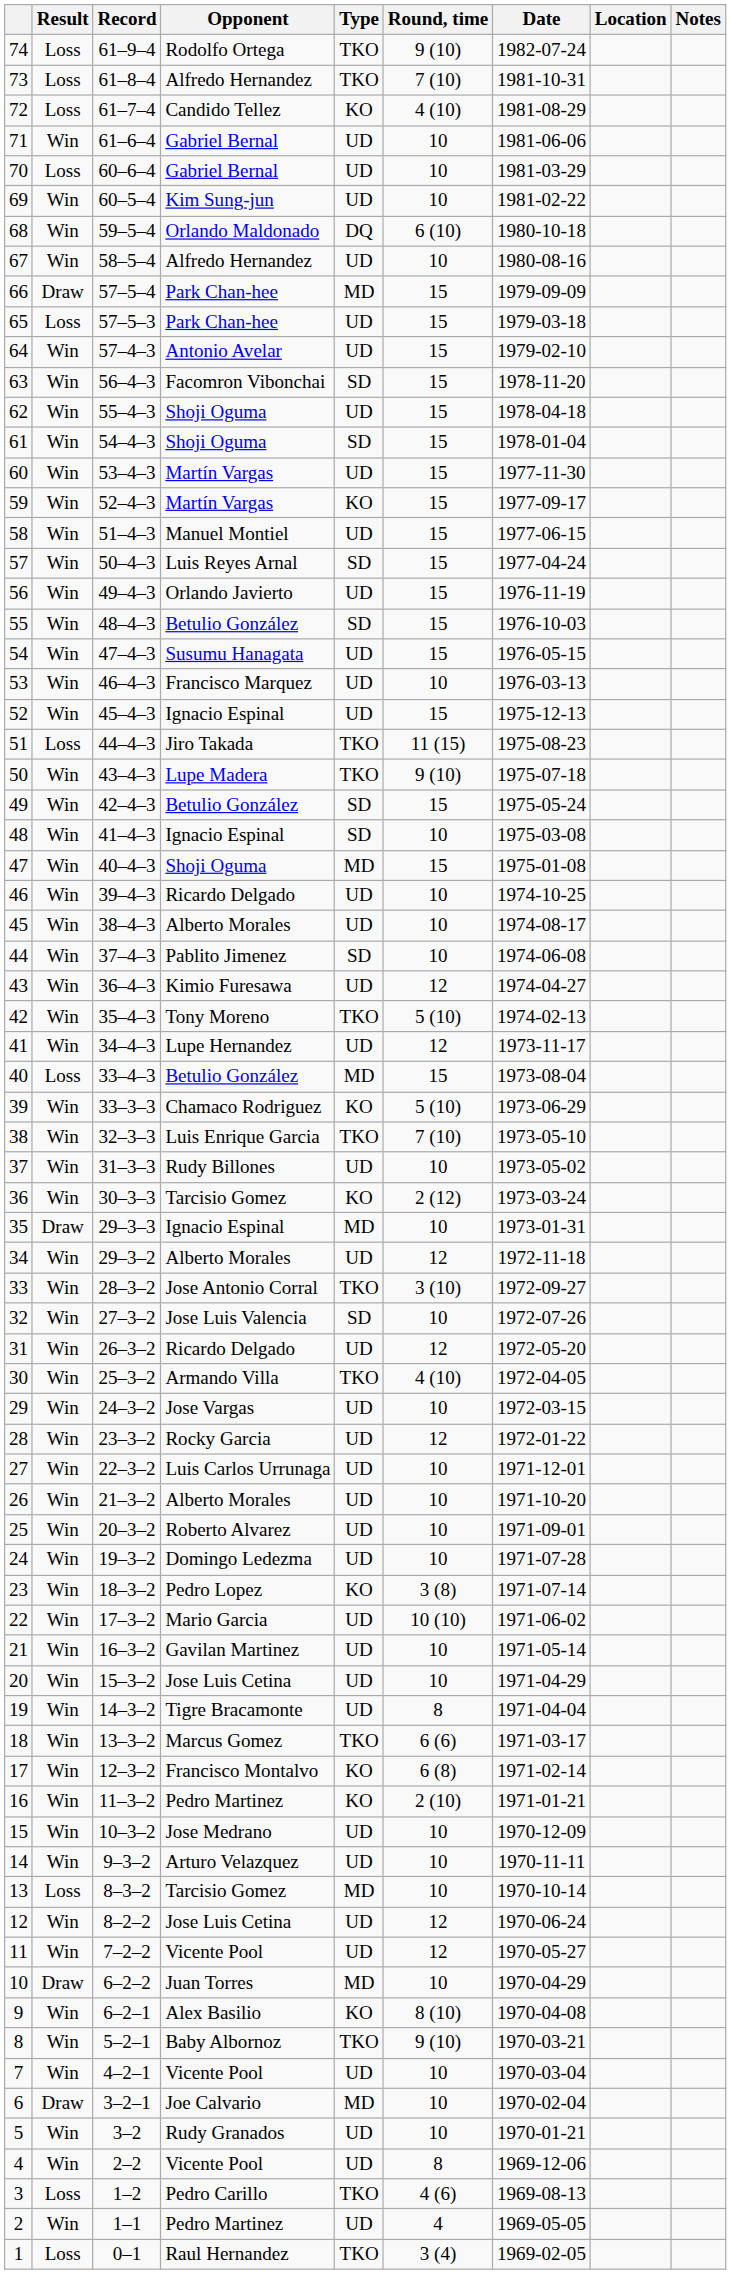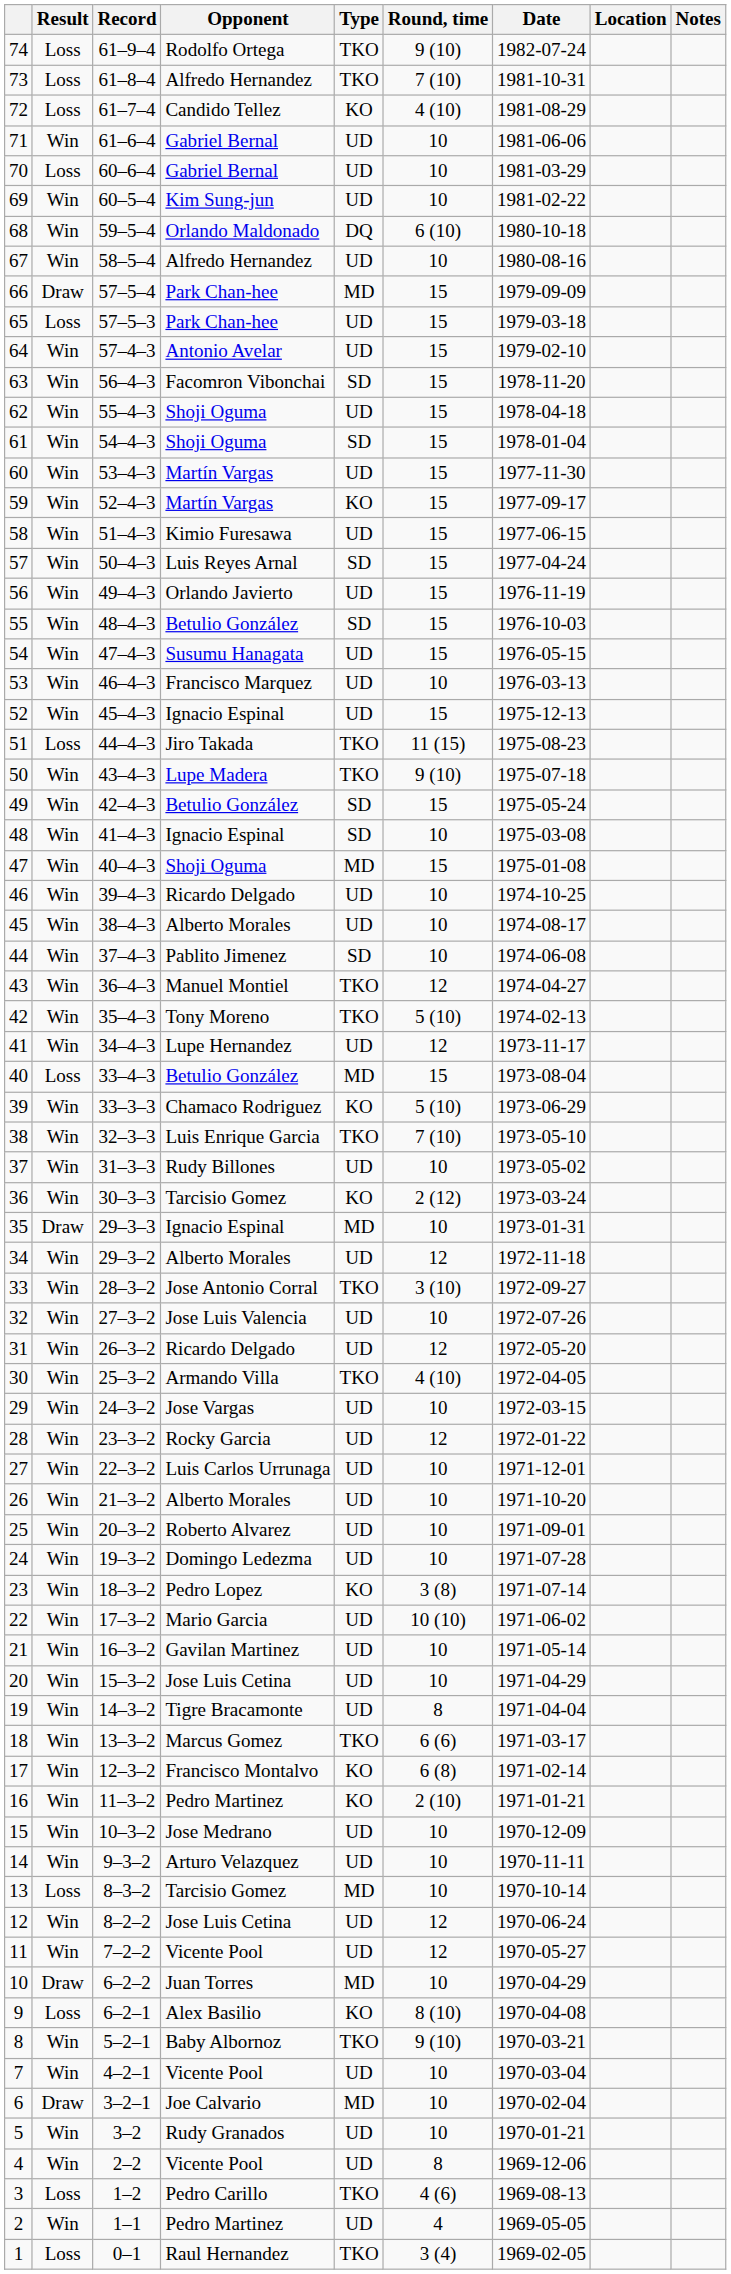 <table class=wikitable style=text-align:center>
 <tr>
 <th></th>
 <th>Result</th>
 <th>Record</th>
 <th>Opponent</th>
 <th>Type</th>
 <th>Round, time</th>
 <th>Date</th>
 <th>Location</th>
 <th>Notes</th>
 </tr>
 <tr>
 <td>74</td>
 <td>Loss</td>
 <td>61–9–4</td>
 <td align=left>Rodolfo Ortega</td>
 <td>TKO</td>
 <td>9 (10)</td>
 <td>1982-07-24</td>
 <td align=left></td>
 <td align=left></td>
 </tr>
 <tr>
 <td>73</td>
 <td>Loss</td>
 <td>61–8–4</td>
 <td align=left>Alfredo Hernandez</td>
 <td>TKO</td>
 <td>7 (10)</td>
 <td>1981-10-31</td>
 <td align=left></td>
 <td align=left></td>
 </tr>
 <tr>
 <td>72</td>
 <td>Loss</td>
 <td>61–7–4</td>
 <td align=left>Candido Tellez</td>
 <td>KO</td>
 <td>4 (10)</td>
 <td>1981-08-29</td>
 <td align=left></td>
 <td align=left></td>
 </tr>
 <tr>
 <td>71</td>
 <td>Win</td>
 <td>61–6–4</td>
 <td align=left><a href='#'>Gabriel Bernal</a></td>
 <td>UD</td>
 <td>10</td>
 <td>1981-06-06</td>
 <td align=left></td>
 <td align=left></td>
 </tr>
 <tr>
 <td>70</td>
 <td>Loss</td>
 <td>60–6–4</td>
 <td align=left><a href='#'>Gabriel Bernal</a></td>
 <td>UD</td>
 <td>10</td>
 <td>1981-03-29</td>
 <td align=left></td>
 <td align=left></td>
 </tr>
 <tr>
 <td>69</td>
 <td>Win</td>
 <td>60–5–4</td>
 <td align=left><a href='#'>Kim Sung-jun</a></td>
 <td>UD</td>
 <td>10</td>
 <td>1981-02-22</td>
 <td align=left></td>
 <td align=left></td>
 </tr>
 <tr>
 <td>68</td>
 <td>Win</td>
 <td>59–5–4</td>
 <td align=left><a href='#'>Orlando Maldonado</a></td>
 <td>DQ</td>
 <td>6 (10)</td>
 <td>1980-10-18</td>
 <td align=left></td>
 <td align=left></td>
 </tr>
 <tr>
 <td>67</td>
 <td>Win</td>
 <td>58–5–4</td>
 <td align=left>Alfredo Hernandez</td>
 <td>UD</td>
 <td>10</td>
 <td>1980-08-16</td>
 <td align=left></td>
 <td align=left></td>
 </tr>
 <tr>
 <td>66</td>
 <td>Draw</td>
 <td>57–5–4</td>
 <td align=left><a href='#'>Park Chan-hee</a></td>
 <td>MD</td>
 <td>15</td>
 <td>1979-09-09</td>
 <td align=left></td>
 <td align=left></td>
 </tr>
 <tr>
 <td>65</td>
 <td>Loss</td>
 <td>57–5–3</td>
 <td align=left><a href='#'>Park Chan-hee</a></td>
 <td>UD</td>
 <td>15</td>
 <td>1979-03-18</td>
 <td align=left></td>
 <td align=left></td>
 </tr>
 <tr>
 <td>64</td>
 <td>Win</td>
 <td>57–4–3</td>
 <td align=left><a href='#'>Antonio Avelar</a></td>
 <td>UD</td>
 <td>15</td>
 <td>1979-02-10</td>
 <td align=left></td>
 <td align=left></td>
 </tr>
 <tr>
 <td>63</td>
 <td>Win</td>
 <td>56–4–3</td>
 <td align=left>Facomron Vibonchai</td>
 <td>SD</td>
 <td>15</td>
 <td>1978-11-20</td>
 <td align=left></td>
 <td align=left></td>
 </tr>
 <tr>
 <td>62</td>
 <td>Win</td>
 <td>55–4–3</td>
 <td align=left><a href='#'>Shoji Oguma</a></td>
 <td>UD</td>
 <td>15</td>
 <td>1978-04-18</td>
 <td align=left></td>
 <td align=left></td>
 </tr>
 <tr>
 <td>61</td>
 <td>Win</td>
 <td>54–4–3</td>
 <td align=left><a href='#'>Shoji Oguma</a></td>
 <td>SD</td>
 <td>15</td>
 <td>1978-01-04</td>
 <td align=left></td>
 <td align=left></td>
 </tr>
 <tr>
 <td>60</td>
 <td>Win</td>
 <td>53–4–3</td>
 <td align=left><a href='#'>Martín Vargas</a></td>
 <td>UD</td>
 <td>15</td>
 <td>1977-11-30</td>
 <td align=left></td>
 <td align=left></td>
 </tr>
 <tr>
 <td>59</td>
 <td>Win</td>
 <td>52–4–3</td>
 <td align=left><a href='#'>Martín Vargas</a></td>
 <td>KO</td>
 <td>15</td>
 <td>1977-09-17</td>
 <td align=left></td>
 <td align=left></td>
 </tr>
 <tr>
 <td>58</td>
 <td>Win</td>
 <td>51–4–3</td>
-<td align=left>Manuel Montiel</td>
+<td align=left>Kimio Furesawa</td>
 <td>UD</td>
 <td>15</td>
 <td>1977-06-15</td>
 <td align=left></td>
 <td align=left></td>
 </tr>
 <tr>
 <td>57</td>
 <td>Win</td>
 <td>50–4–3</td>
 <td align=left>Luis Reyes Arnal</td>
 <td>SD</td>
 <td>15</td>
 <td>1977-04-24</td>
 <td align=left></td>
 <td align=left></td>
 </tr>
 <tr>
 <td>56</td>
 <td>Win</td>
 <td>49–4–3</td>
 <td align=left>Orlando Javierto</td>
 <td>UD</td>
 <td>15</td>
 <td>1976-11-19</td>
 <td align=left></td>
 <td align=left></td>
 </tr>
 <tr>
 <td>55</td>
 <td>Win</td>
 <td>48–4–3</td>
 <td align=left><a href='#'>Betulio González</a></td>
 <td>SD</td>
 <td>15</td>
 <td>1976-10-03</td>
 <td align=left></td>
 <td align=left></td>
 </tr>
 <tr>
 <td>54</td>
 <td>Win</td>
 <td>47–4–3</td>
 <td align=left><a href='#'>Susumu Hanagata</a></td>
 <td>UD</td>
 <td>15</td>
 <td>1976-05-15</td>
 <td align=left></td>
 <td align=left></td>
 </tr>
 <tr>
 <td>53</td>
 <td>Win</td>
 <td>46–4–3</td>
 <td align=left>Francisco Marquez</td>
 <td>UD</td>
 <td>10</td>
 <td>1976-03-13</td>
 <td align=left></td>
 <td align=left></td>
 </tr>
 <tr>
 <td>52</td>
 <td>Win</td>
 <td>45–4–3</td>
 <td align=left>Ignacio Espinal</td>
 <td>UD</td>
 <td>15</td>
 <td>1975-12-13</td>
 <td align=left></td>
 <td align=left></td>
 </tr>
 <tr>
 <td>51</td>
 <td>Loss</td>
 <td>44–4–3</td>
 <td align=left>Jiro Takada</td>
 <td>TKO</td>
 <td>11 (15)</td>
 <td>1975-08-23</td>
 <td align=left></td>
 <td align=left></td>
 </tr>
 <tr>
 <td>50</td>
 <td>Win</td>
 <td>43–4–3</td>
 <td align=left><a href='#'>Lupe Madera</a></td>
 <td>TKO</td>
 <td>9 (10)</td>
 <td>1975-07-18</td>
 <td align=left></td>
 <td align=left></td>
 </tr>
 <tr>
 <td>49</td>
 <td>Win</td>
 <td>42–4–3</td>
 <td align=left><a href='#'>Betulio González</a></td>
 <td>SD</td>
 <td>15</td>
 <td>1975-05-24</td>
 <td align=left></td>
 <td align=left></td>
 </tr>
 <tr>
 <td>48</td>
 <td>Win</td>
 <td>41–4–3</td>
 <td align=left>Ignacio Espinal</td>
 <td>SD</td>
 <td>10</td>
 <td>1975-03-08</td>
 <td align=left></td>
 <td align=left></td>
 </tr>
 <tr>
 <td>47</td>
 <td>Win</td>
 <td>40–4–3</td>
 <td align=left><a href='#'>Shoji Oguma</a></td>
 <td>MD</td>
 <td>15</td>
 <td>1975-01-08</td>
 <td align=left></td>
 <td align=left></td>
 </tr>
 <tr>
 <td>46</td>
 <td>Win</td>
 <td>39–4–3</td>
 <td align=left>Ricardo Delgado</td>
 <td>UD</td>
 <td>10</td>
 <td>1974-10-25</td>
 <td align=left></td>
 <td align=left></td>
 </tr>
 <tr>
 <td>45</td>
 <td>Win</td>
 <td>38–4–3</td>
 <td align=left>Alberto Morales</td>
 <td>UD</td>
 <td>10</td>
 <td>1974-08-17</td>
 <td align=left></td>
 <td align=left></td>
 </tr>
 <tr>
 <td>44</td>
 <td>Win</td>
 <td>37–4–3</td>
 <td align=left>Pablito Jimenez</td>
 <td>SD</td>
 <td>10</td>
 <td>1974-06-08</td>
 <td align=left></td>
 <td align=left></td>
 </tr>
 <tr>
 <td>43</td>
 <td>Win</td>
 <td>36–4–3</td>
-<td align=left>Kimio Furesawa</td>
-<td>UD</td>
+<td align=left>Manuel Montiel</td>
+<td>TKO</td>
 <td>12</td>
 <td>1974-04-27</td>
 <td align=left></td>
 <td align=left></td>
 </tr>
 <tr>
 <td>42</td>
 <td>Win</td>
 <td>35–4–3</td>
 <td align=left>Tony Moreno</td>
 <td>TKO</td>
 <td>5 (10)</td>
 <td>1974-02-13</td>
 <td align=left></td>
 <td align=left></td>
 </tr>
 <tr>
 <td>41</td>
 <td>Win</td>
 <td>34–4–3</td>
 <td align=left>Lupe Hernandez</td>
 <td>UD</td>
 <td>12</td>
 <td>1973-11-17</td>
 <td align=left></td>
 <td align=left></td>
 </tr>
 <tr>
 <td>40</td>
 <td>Loss</td>
 <td>33–4–3</td>
 <td align=left><a href='#'>Betulio González</a></td>
 <td>MD</td>
 <td>15</td>
 <td>1973-08-04</td>
 <td align=left></td>
 <td align=left></td>
 </tr>
 <tr>
 <td>39</td>
 <td>Win</td>
 <td>33–3–3</td>
 <td align=left>Chamaco Rodriguez</td>
 <td>KO</td>
 <td>5 (10)</td>
 <td>1973-06-29</td>
 <td align=left></td>
 <td align=left></td>
 </tr>
 <tr>
 <td>38</td>
 <td>Win</td>
 <td>32–3–3</td>
 <td align=left>Luis Enrique Garcia</td>
 <td>TKO</td>
 <td>7 (10)</td>
 <td>1973-05-10</td>
 <td align=left></td>
 <td align=left></td>
 </tr>
 <tr>
 <td>37</td>
 <td>Win</td>
 <td>31–3–3</td>
 <td align=left>Rudy Billones</td>
 <td>UD</td>
 <td>10</td>
 <td>1973-05-02</td>
 <td align=left></td>
 <td align=left></td>
 </tr>
 <tr>
 <td>36</td>
 <td>Win</td>
 <td>30–3–3</td>
 <td align=left>Tarcisio Gomez</td>
 <td>KO</td>
 <td>2 (12)</td>
 <td>1973-03-24</td>
 <td align=left></td>
 <td align=left></td>
 </tr>
 <tr>
 <td>35</td>
 <td>Draw</td>
 <td>29–3–3</td>
 <td align=left>Ignacio Espinal</td>
 <td>MD</td>
 <td>10</td>
 <td>1973-01-31</td>
 <td align=left></td>
 <td align=left></td>
 </tr>
 <tr>
 <td>34</td>
 <td>Win</td>
 <td>29–3–2</td>
 <td align=left>Alberto Morales</td>
 <td>UD</td>
 <td>12</td>
 <td>1972-11-18</td>
 <td align=left></td>
 <td align=left></td>
 </tr>
 <tr>
 <td>33</td>
 <td>Win</td>
 <td>28–3–2</td>
 <td align=left>Jose Antonio Corral</td>
 <td>TKO</td>
 <td>3 (10)</td>
 <td>1972-09-27</td>
 <td align=left></td>
 <td align=left></td>
 </tr>
 <tr>
 <td>32</td>
 <td>Win</td>
 <td>27–3–2</td>
 <td align=left>Jose Luis Valencia</td>
-<td>SD</td>
+<td>UD</td>
 <td>10</td>
 <td>1972-07-26</td>
 <td align=left></td>
 <td align=left></td>
 </tr>
 <tr>
 <td>31</td>
 <td>Win</td>
 <td>26–3–2</td>
 <td align=left>Ricardo Delgado</td>
 <td>UD</td>
 <td>12</td>
 <td>1972-05-20</td>
 <td align=left></td>
 <td align=left></td>
 </tr>
 <tr>
 <td>30</td>
 <td>Win</td>
 <td>25–3–2</td>
 <td align=left>Armando Villa</td>
 <td>TKO</td>
 <td>4 (10)</td>
 <td>1972-04-05</td>
 <td align=left></td>
 <td align=left></td>
 </tr>
 <tr>
 <td>29</td>
 <td>Win</td>
 <td>24–3–2</td>
 <td align=left>Jose Vargas</td>
 <td>UD</td>
 <td>10</td>
 <td>1972-03-15</td>
 <td align=left></td>
 <td align=left></td>
 </tr>
 <tr>
 <td>28</td>
 <td>Win</td>
 <td>23–3–2</td>
 <td align=left>Rocky Garcia</td>
 <td>UD</td>
 <td>12</td>
 <td>1972-01-22</td>
 <td align=left></td>
 <td align=left></td>
 </tr>
 <tr>
 <td>27</td>
 <td>Win</td>
 <td>22–3–2</td>
 <td align=left>Luis Carlos Urrunaga</td>
 <td>UD</td>
 <td>10</td>
 <td>1971-12-01</td>
 <td align=left></td>
 <td align=left></td>
 </tr>
 <tr>
 <td>26</td>
 <td>Win</td>
 <td>21–3–2</td>
 <td align=left>Alberto Morales</td>
 <td>UD</td>
 <td>10</td>
 <td>1971-10-20</td>
 <td align=left></td>
 <td align=left></td>
 </tr>
 <tr>
 <td>25</td>
 <td>Win</td>
 <td>20–3–2</td>
 <td align=left>Roberto Alvarez</td>
 <td>UD</td>
 <td>10</td>
 <td>1971-09-01</td>
 <td align=left></td>
 <td align=left></td>
 </tr>
 <tr>
 <td>24</td>
 <td>Win</td>
 <td>19–3–2</td>
 <td align=left>Domingo Ledezma</td>
 <td>UD</td>
 <td>10</td>
 <td>1971-07-28</td>
 <td align=left></td>
 <td align=left></td>
 </tr>
 <tr>
 <td>23</td>
 <td>Win</td>
 <td>18–3–2</td>
 <td align=left>Pedro Lopez</td>
 <td>KO</td>
 <td>3 (8)</td>
 <td>1971-07-14</td>
 <td align=left></td>
 <td align=left></td>
 </tr>
 <tr>
 <td>22</td>
 <td>Win</td>
 <td>17–3–2</td>
 <td align=left>Mario Garcia</td>
 <td>UD</td>
 <td>10 (10)</td>
 <td>1971-06-02</td>
 <td align=left></td>
 <td align=left></td>
 </tr>
 <tr>
 <td>21</td>
 <td>Win</td>
 <td>16–3–2</td>
 <td align=left>Gavilan Martinez</td>
 <td>UD</td>
 <td>10</td>
 <td>1971-05-14</td>
 <td align=left></td>
 <td align=left></td>
 </tr>
 <tr>
 <td>20</td>
 <td>Win</td>
 <td>15–3–2</td>
 <td align=left>Jose Luis Cetina</td>
 <td>UD</td>
 <td>10</td>
 <td>1971-04-29</td>
 <td align=left></td>
 <td align=left></td>
 </tr>
 <tr>
 <td>19</td>
 <td>Win</td>
 <td>14–3–2</td>
 <td align=left>Tigre Bracamonte</td>
 <td>UD</td>
 <td>8</td>
 <td>1971-04-04</td>
 <td align=left></td>
 <td align=left></td>
 </tr>
 <tr>
 <td>18</td>
 <td>Win</td>
 <td>13–3–2</td>
 <td align=left>Marcus Gomez</td>
 <td>TKO</td>
 <td>6 (6)</td>
 <td>1971-03-17</td>
 <td align=left></td>
 <td align=left></td>
 </tr>
 <tr>
 <td>17</td>
 <td>Win</td>
 <td>12–3–2</td>
 <td align=left>Francisco Montalvo</td>
 <td>KO</td>
 <td>6 (8)</td>
 <td>1971-02-14</td>
 <td align=left></td>
 <td align=left></td>
 </tr>
 <tr>
 <td>16</td>
 <td>Win</td>
 <td>11–3–2</td>
 <td align=left>Pedro Martinez</td>
 <td>KO</td>
 <td>2 (10)</td>
 <td>1971-01-21</td>
 <td align=left></td>
 <td align=left></td>
 </tr>
 <tr>
 <td>15</td>
 <td>Win</td>
 <td>10–3–2</td>
 <td align=left>Jose Medrano</td>
 <td>UD</td>
 <td>10</td>
 <td>1970-12-09</td>
 <td align=left></td>
 <td align=left></td>
 </tr>
 <tr>
 <td>14</td>
 <td>Win</td>
 <td>9–3–2</td>
 <td align=left>Arturo Velazquez</td>
 <td>UD</td>
 <td>10</td>
 <td>1970-11-11</td>
 <td align=left></td>
 <td align=left></td>
 </tr>
 <tr>
 <td>13</td>
 <td>Loss</td>
 <td>8–3–2</td>
 <td align=left>Tarcisio Gomez</td>
 <td>MD</td>
 <td>10</td>
 <td>1970-10-14</td>
 <td align=left></td>
 <td align=left></td>
 </tr>
 <tr>
 <td>12</td>
 <td>Win</td>
 <td>8–2–2</td>
 <td align=left>Jose Luis Cetina</td>
 <td>UD</td>
 <td>12</td>
 <td>1970-06-24</td>
 <td align=left></td>
 <td align=left></td>
 </tr>
 <tr>
 <td>11</td>
 <td>Win</td>
 <td>7–2–2</td>
 <td align=left>Vicente Pool</td>
 <td>UD</td>
 <td>12</td>
 <td>1970-05-27</td>
 <td align=left></td>
 <td align=left></td>
 </tr>
 <tr>
 <td>10</td>
 <td>Draw</td>
 <td>6–2–2</td>
 <td align=left>Juan Torres</td>
 <td>MD</td>
 <td>10</td>
 <td>1970-04-29</td>
 <td align=left></td>
 <td align=left></td>
 </tr>
 <tr>
 <td>9</td>
-<td>Win</td>
+<td>Loss</td>
 <td>6–2–1</td>
 <td align=left>Alex Basilio</td>
 <td>KO</td>
 <td>8 (10)</td>
 <td>1970-04-08</td>
 <td align=left></td>
 <td align=left></td>
 </tr>
 <tr>
 <td>8</td>
 <td>Win</td>
 <td>5–2–1</td>
 <td align=left>Baby Albornoz</td>
 <td>TKO</td>
 <td>9 (10)</td>
 <td>1970-03-21</td>
 <td align=left></td>
 <td align=left></td>
 </tr>
 <tr>
 <td>7</td>
 <td>Win</td>
 <td>4–2–1</td>
 <td align=left>Vicente Pool</td>
 <td>UD</td>
 <td>10</td>
 <td>1970-03-04</td>
 <td align=left></td>
 <td align=left></td>
 </tr>
 <tr>
 <td>6</td>
 <td>Draw</td>
 <td>3–2–1</td>
 <td align=left>Joe Calvario</td>
 <td>MD</td>
 <td>10</td>
 <td>1970-02-04</td>
 <td align=left></td>
 <td align=left></td>
 </tr>
 <tr>
 <td>5</td>
 <td>Win</td>
 <td>3–2</td>
 <td align=left>Rudy Granados</td>
 <td>UD</td>
 <td>10</td>
 <td>1970-01-21</td>
 <td align=left></td>
 <td align=left></td>
 </tr>
 <tr>
 <td>4</td>
 <td>Win</td>
 <td>2–2</td>
 <td align=left>Vicente Pool</td>
 <td>UD</td>
 <td>8</td>
 <td>1969-12-06</td>
 <td align=left></td>
 <td align=left></td>
 </tr>
 <tr>
 <td>3</td>
 <td>Loss</td>
 <td>1–2</td>
 <td align=left>Pedro Carillo</td>
 <td>TKO</td>
 <td>4 (6)</td>
 <td>1969-08-13</td>
 <td align=left></td>
 <td align=left></td>
 </tr>
 <tr>
 <td>2</td>
 <td>Win</td>
 <td>1–1</td>
 <td align=left>Pedro Martinez</td>
 <td>UD</td>
 <td>4</td>
 <td>1969-05-05</td>
 <td align=left></td>
 <td align=left></td>
 </tr>
 <tr>
 <td>1</td>
 <td>Loss</td>
 <td>0–1</td>
 <td align=left>Raul Hernandez</td>
 <td>TKO</td>
 <td>3 (4)</td>
 <td>1969-02-05</td>
 <td align=left></td>
 <td align=left></td>
 </tr>
 </table>
